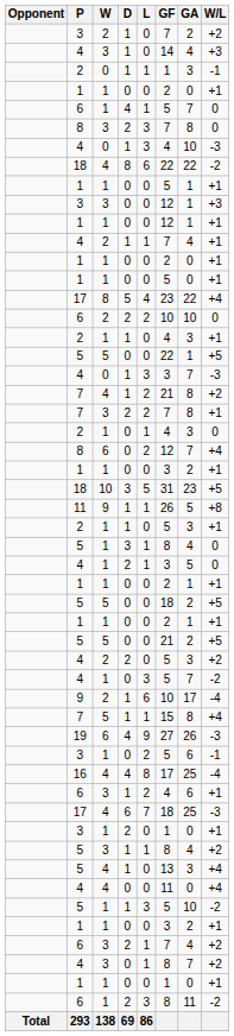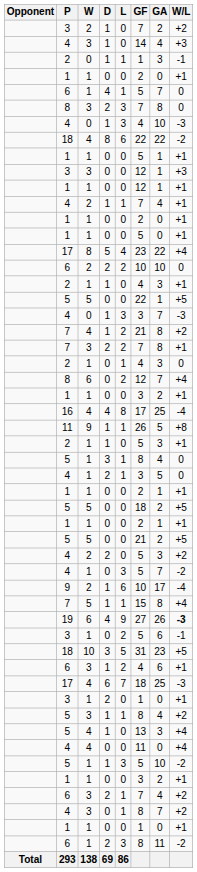 <table class="wikitable sortable" style="text-align:center">
 <tr>
 <th>Opponent</th>
 <th>P</th>
 <th>W</th>
 <th>D</th>
 <th>L</th>
 <th>GF</th>
 <th>GA</th>
 <th>W/L</th>
 </tr>
 <tr>
 <td align="left"></td>
 <td>3</td>
 <td>2</td>
 <td>1</td>
 <td>0</td>
 <td>7</td>
 <td>2</td>
 <td>+2</td>
 </tr>
 <tr>
 <td align="left"></td>
 <td>4</td>
 <td>3</td>
 <td>1</td>
 <td>0</td>
 <td>14</td>
 <td>4</td>
 <td>+3</td>
 </tr>
 <tr>
 <td align="left"></td>
 <td>2</td>
 <td>0</td>
 <td>1</td>
 <td>1</td>
 <td>1</td>
 <td>3</td>
 <td>-1</td>
 </tr>
 <tr>
 <td align="left"></td>
 <td>1</td>
 <td>1</td>
 <td>0</td>
 <td>0</td>
 <td>2</td>
 <td>0</td>
 <td>+1</td>
 </tr>
 <tr>
 <td align="left"></td>
 <td>6</td>
 <td>1</td>
 <td>4</td>
 <td>1</td>
 <td>5</td>
 <td>7</td>
 <td>0</td>
 </tr>
 <tr>
 <td align="left"></td>
 <td>8</td>
 <td>3</td>
 <td>2</td>
 <td>3</td>
 <td>7</td>
 <td>8</td>
 <td>0</td>
 </tr>
 <tr>
 <td align="left"></td>
 <td>4</td>
 <td>0</td>
 <td>1</td>
 <td>3</td>
 <td>4</td>
 <td>10</td>
 <td>-3</td>
 </tr>
 <tr>
 <td align="left"></td>
 <td>18</td>
 <td>4</td>
 <td>8</td>
 <td>6</td>
 <td>22</td>
 <td>22</td>
 <td>-2</td>
 </tr>
 <tr>
 <td align="left"></td>
 <td>1</td>
 <td>1</td>
 <td>0</td>
 <td>0</td>
 <td>5</td>
 <td>1</td>
 <td>+1</td>
 </tr>
 <tr>
 <td align="left"></td>
 <td>3</td>
 <td>3</td>
 <td>0</td>
 <td>0</td>
 <td>12</td>
 <td>1</td>
 <td>+3</td>
 </tr>
 <tr>
 <td align="left"></td>
 <td>1</td>
 <td>1</td>
 <td>0</td>
 <td>0</td>
 <td>12</td>
 <td>1</td>
 <td>+1</td>
 </tr>
 <tr>
 <td align="left"></td>
 <td>4</td>
 <td>2</td>
 <td>1</td>
 <td>1</td>
 <td>7</td>
 <td>4</td>
 <td>+1</td>
 </tr>
 <tr>
 <td align="left"></td>
 <td>1</td>
 <td>1</td>
 <td>0</td>
 <td>0</td>
 <td>2</td>
 <td>0</td>
 <td>+1</td>
 </tr>
 <tr>
 <td align="left"></td>
 <td>1</td>
 <td>1</td>
 <td>0</td>
 <td>0</td>
 <td>5</td>
 <td>0</td>
 <td>+1</td>
 </tr>
 <tr>
 <td align="left"></td>
 <td>17</td>
 <td>8</td>
 <td>5</td>
 <td>4</td>
 <td>23</td>
 <td>22</td>
 <td>+4</td>
 </tr>
 <tr>
 <td align="left"></td>
 <td>6</td>
 <td>2</td>
 <td>2</td>
 <td>2</td>
 <td>10</td>
 <td>10</td>
 <td>0</td>
 </tr>
 <tr>
 <td align="left"></td>
 <td>2</td>
 <td>1</td>
 <td>1</td>
 <td>0</td>
 <td>4</td>
 <td>3</td>
 <td>+1</td>
 </tr>
 <tr>
 <td align="left"></td>
 <td>5</td>
 <td>5</td>
 <td>0</td>
 <td>0</td>
 <td>22</td>
 <td>1</td>
 <td>+5</td>
 </tr>
 <tr>
 <td align="left"></td>
 <td>4</td>
 <td>0</td>
 <td>1</td>
 <td>3</td>
 <td>3</td>
 <td>7</td>
 <td>-3</td>
 </tr>
 <tr>
 <td align="left"></td>
 <td>7</td>
 <td>4</td>
 <td>1</td>
 <td>2</td>
 <td>21</td>
 <td>8</td>
 <td>+2</td>
 </tr>
 <tr>
 <td align="left"></td>
 <td>7</td>
 <td>3</td>
 <td>2</td>
 <td>2</td>
 <td>7</td>
 <td>8</td>
 <td>+1</td>
 </tr>
 <tr>
 <td align="left"></td>
 <td>2</td>
 <td>1</td>
 <td>0</td>
 <td>1</td>
 <td>4</td>
 <td>3</td>
 <td>0</td>
 </tr>
 <tr>
 <td align="left"></td>
 <td>8</td>
 <td>6</td>
 <td>0</td>
 <td>2</td>
 <td>12</td>
 <td>7</td>
 <td>+4</td>
 </tr>
 <tr>
 <td align="left"></td>
 <td>1</td>
 <td>1</td>
 <td>0</td>
 <td>0</td>
 <td>3</td>
 <td>2</td>
 <td>+1</td>
 </tr>
 <tr>
 <td align="left"></td>
-<td>18</td>
-<td>10</td>
-<td>3</td>
-<td>5</td>
-<td>31</td>
-<td>23</td>
-<td>+5</td>
+<td>16</td>
+<td>4</td>
+<td>4</td>
+<td>8</td>
+<td>17</td>
+<td>25</td>
+<td>-4</td>
 </tr>
 <tr>
 <td align="left"></td>
 <td>11</td>
 <td>9</td>
 <td>1</td>
 <td>1</td>
 <td>26</td>
 <td>5</td>
 <td>+8</td>
 </tr>
 <tr>
 <td align="left"></td>
 <td>2</td>
 <td>1</td>
 <td>1</td>
 <td>0</td>
 <td>5</td>
 <td>3</td>
 <td>+1</td>
 </tr>
 <tr>
 <td align="left"></td>
 <td>5</td>
 <td>1</td>
 <td>3</td>
 <td>1</td>
 <td>8</td>
 <td>4</td>
 <td>0</td>
 </tr>
 <tr>
 <td align="left"></td>
 <td>4</td>
 <td>1</td>
 <td>2</td>
 <td>1</td>
 <td>3</td>
 <td>5</td>
 <td>0</td>
 </tr>
 <tr>
 <td align="left"></td>
 <td>1</td>
 <td>1</td>
 <td>0</td>
 <td>0</td>
 <td>2</td>
 <td>1</td>
 <td>+1</td>
 </tr>
 <tr>
 <td align="left"></td>
 <td>5</td>
 <td>5</td>
 <td>0</td>
 <td>0</td>
 <td>18</td>
 <td>2</td>
 <td>+5</td>
 </tr>
 <tr>
 <td align="left"></td>
 <td>1</td>
 <td>1</td>
 <td>0</td>
 <td>0</td>
 <td>2</td>
 <td>1</td>
 <td>+1</td>
 </tr>
 <tr>
 <td align="left"></td>
 <td>5</td>
 <td>5</td>
 <td>0</td>
 <td>0</td>
 <td>21</td>
 <td>2</td>
 <td>+5</td>
 </tr>
 <tr>
 <td align="left"></td>
 <td>4</td>
 <td>2</td>
 <td>2</td>
 <td>0</td>
 <td>5</td>
 <td>3</td>
 <td>+2</td>
 </tr>
 <tr>
 <td align="left"></td>
 <td>4</td>
 <td>1</td>
 <td>0</td>
 <td>3</td>
 <td>5</td>
 <td>7</td>
 <td>-2</td>
 </tr>
 <tr>
 <td align="left"></td>
 <td>9</td>
 <td>2</td>
 <td>1</td>
 <td>6</td>
 <td>10</td>
 <td>17</td>
 <td>-4</td>
 </tr>
 <tr>
 <td align="left"></td>
 <td>7</td>
 <td>5</td>
 <td>1</td>
 <td>1</td>
 <td>15</td>
 <td>8</td>
 <td>+4</td>
 </tr>
 <tr>
 <td align="left"></td>
 <td>19</td>
 <td>6</td>
 <td>4</td>
 <td>9</td>
 <td>27</td>
 <td>26</td>
-<td>-3</td>
+<td><strong>-3</strong></td>
 </tr>
 <tr>
 <td align="left"></td>
 <td>3</td>
 <td>1</td>
 <td>0</td>
 <td>2</td>
 <td>5</td>
 <td>6</td>
 <td>-1</td>
 </tr>
 <tr>
 <td align="left"></td>
-<td>16</td>
-<td>4</td>
-<td>4</td>
-<td>8</td>
-<td>17</td>
-<td>25</td>
-<td>-4</td>
+<td>18</td>
+<td>10</td>
+<td>3</td>
+<td>5</td>
+<td>31</td>
+<td>23</td>
+<td>+5</td>
 </tr>
 <tr>
 <td align="left"></td>
 <td>6</td>
 <td>3</td>
 <td>1</td>
 <td>2</td>
 <td>4</td>
 <td>6</td>
 <td>+1</td>
 </tr>
 <tr>
 <td align="left"></td>
 <td>17</td>
 <td>4</td>
 <td>6</td>
 <td>7</td>
 <td>18</td>
 <td>25</td>
 <td>-3</td>
 </tr>
 <tr>
 <td align="left"></td>
 <td>3</td>
 <td>1</td>
 <td>2</td>
 <td>0</td>
 <td>1</td>
 <td>0</td>
 <td>+1</td>
 </tr>
 <tr>
 <td align="left"></td>
 <td>5</td>
 <td>3</td>
 <td>1</td>
 <td>1</td>
 <td>8</td>
 <td>4</td>
 <td>+2</td>
 </tr>
 <tr>
 <td align="left"></td>
 <td>5</td>
 <td>4</td>
 <td>1</td>
 <td>0</td>
 <td>13</td>
 <td>3</td>
 <td>+4</td>
 </tr>
 <tr>
 <td align="left"></td>
 <td>4</td>
 <td>4</td>
 <td>0</td>
 <td>0</td>
 <td>11</td>
 <td>0</td>
 <td>+4</td>
 </tr>
 <tr>
 <td align="left"></td>
 <td>5</td>
 <td>1</td>
 <td>1</td>
 <td>3</td>
 <td>5</td>
 <td>10</td>
 <td>-2</td>
 </tr>
 <tr>
 <td align="left"></td>
 <td>1</td>
 <td>1</td>
 <td>0</td>
 <td>0</td>
 <td>3</td>
 <td>2</td>
 <td>+1</td>
 </tr>
 <tr>
 <td align="left"></td>
 <td>6</td>
 <td>3</td>
 <td>2</td>
 <td>1</td>
 <td>7</td>
 <td>4</td>
 <td>+2</td>
 </tr>
 <tr>
 <td align="left"></td>
 <td>4</td>
 <td>3</td>
 <td>0</td>
 <td>1</td>
 <td>8</td>
 <td>7</td>
 <td>+2</td>
 </tr>
 <tr>
 <td align="left"></td>
 <td>1</td>
 <td>1</td>
 <td>0</td>
 <td>0</td>
 <td>1</td>
 <td>0</td>
 <td>+1</td>
 </tr>
 <tr>
 <td align="left"></td>
 <td>6</td>
 <td>1</td>
 <td>2</td>
 <td>3</td>
 <td>8</td>
 <td>11</td>
 <td>-2</td>
 </tr>
 <tr class="sortbottom">
 <th>Total</th>
 <th>293</th>
 <th>138</th>
 <th>69</th>
 <th>86</th>
 <th></th>
 <th></th>
 <th></th>
 </tr>
 </table>
